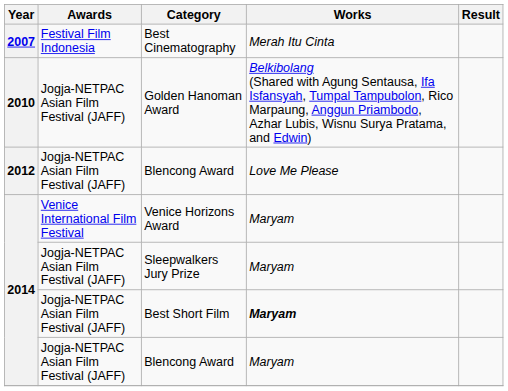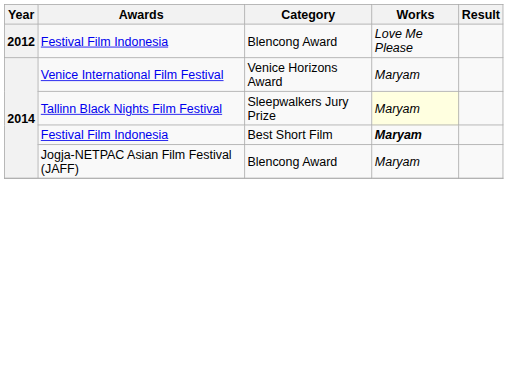 <table class="wikitable plainrowheaders" style="font-size: 95%;">
 <tr>
 <th scope="col">Year</th>
 <th scope="col">Awards</th>
 <th scope="col">Category</th>
 <th scope="col">Works</th>
 <th scope="col">Result</th>
 </tr>
 <tr>
-<th scope="row" rowspan="1"><a href='#'>2007</a></th>
+<th scope="row" rowspan="1">2012</th>
 <td><a href='#'>Festival Film Indonesia</a></td>
-<td>Best Cinematography</td>
-<td><em>Merah Itu Cinta</em></td>
-<td></td>
-</tr>
-<tr>
-<th scope="row" rowspan="1">2010</th>
-<td>Jogja-NETPAC Asian Film Festival (JAFF)</td>
-<td>Golden Hanoman Award</td>
-<td><em><a href='#'>Belkibolang</a></em><br>(Shared with Agung Sentausa, <a href='#'>Ifa Isfansyah</a>, <a href='#'>Tumpal Tampubolon</a>, Rico Marpaung, <a href='#'>Anggun Priambodo</a>, Azhar Lubis, Wisnu Surya Pratama, and <a href='#'>Edwin</a>)</td>
-<td></td>
-</tr>
-<tr>
-<th scope="row" rowspan="1">2012</th>
-<td>Jogja-NETPAC Asian Film Festival (JAFF)</td>
 <td>Blencong Award</td>
 <td><em>Love Me Please</em></td>
 <td></td>
 </tr>
 <tr>
 <th scope="row" rowspan="4">2014</th>
 <td><a href='#'>Venice International Film Festival</a></td>
 <td>Venice Horizons Award</td>
 <td><em>Maryam</em></td>
 <td></td>
 </tr>
 <tr>
-<td>Jogja-NETPAC Asian Film Festival (JAFF)</td>
+<td><a href='#'>Tallinn Black Nights Film Festival</a></td>
 <td>Sleepwalkers Jury Prize</td>
-<td><em>Maryam</em></td>
+<td style="background: lightyellow;"><em>Maryam</em></td>
 <td></td>
 </tr>
 <tr>
-<td>Jogja-NETPAC Asian Film Festival (JAFF)</td>
+<td><a href='#'>Festival Film Indonesia</a></td>
 <td>Best Short Film</td>
 <td><strong><em>Maryam</em></strong></td>
 <td></td>
 </tr>
 <tr>
 <td>Jogja-NETPAC Asian Film Festival (JAFF)</td>
 <td>Blencong Award</td>
 <td><em>Maryam</em></td>
 <td></td>
 </tr>
 <tr>
 </tr>
 </table>
